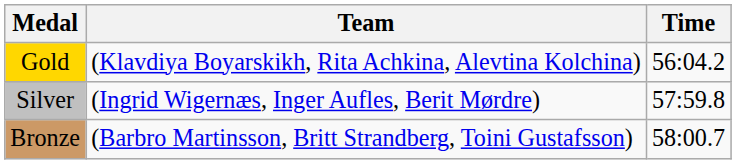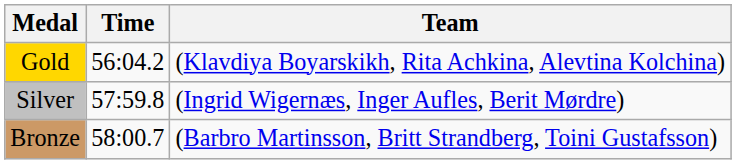 <table class="wikitable">
 <tr>
 <th>Medal</th>
+<th>Time</th>
 <th>Team</th>
-<th>Time</th>
 </tr>
 <tr>
 <td style="text-align:center;background-color:gold;">Gold</td>
+<td>56:04.2</td>
 <td> (<a href='#'>Klavdiya Boyarskikh</a>, <a href='#'>Rita Achkina</a>, <a href='#'>Alevtina Kolchina</a>)</td>
-<td>56:04.2</td>
 </tr>
 <tr>
 <td style="text-align:center;background-color:silver;">Silver</td>
+<td>57:59.8</td>
 <td> (<a href='#'>Ingrid Wigernæs</a>, <a href='#'>Inger Aufles</a>, <a href='#'>Berit Mørdre</a>)</td>
-<td>57:59.8</td>
 </tr>
 <tr>
 <td style="text-align:center;background-color:#CC9966;">Bronze</td>
+<td>58:00.7</td>
 <td> (<a href='#'>Barbro Martinsson</a>, <a href='#'>Britt Strandberg</a>, <a href='#'>Toini Gustafsson</a>)</td>
-<td>58:00.7</td>
 </tr>
 </table>
